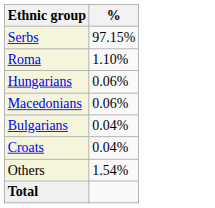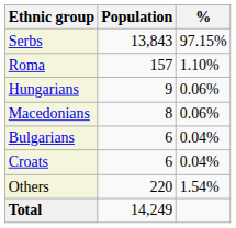 <table class="wikitable">
 <tr>
 <th>Ethnic group</th>
+<th>Population</th>
 <th>%</th>
 </tr>
 <tr>
 <td style="background:#F5F5DC;"><a href='#'>Serbs</a></td>
+<td align="right">13,843</td>
 <td>97.15%</td>
 </tr>
 <tr>
 <td style="background:#F5F5DC;"><a href='#'>Roma</a></td>
+<td align="right">157</td>
 <td>1.10%</td>
 </tr>
 <tr>
 <td style="background:#F5F5DC;"><a href='#'>Hungarians</a></td>
+<td align="right">9</td>
 <td>0.06%</td>
 </tr>
 <tr>
 <td style="background:#F5F5DC;"><a href='#'>Macedonians</a></td>
+<td align="right">8</td>
 <td>0.06%</td>
 </tr>
 <tr>
 <td style="background:#F5F5DC;"><a href='#'>Bulgarians</a></td>
+<td align="right">6</td>
 <td>0.04%</td>
 </tr>
 <tr>
 <td style="background:#F5F5DC;"><a href='#'>Croats</a></td>
+<td align="right">6</td>
 <td>0.04%</td>
 </tr>
 <tr>
 <td style="background:#F5F5DC;">Others</td>
+<td align="right">220</td>
 <td>1.54%</td>
 </tr>
 <tr>
 <td style="background:#F0F0F0;"><strong>Total</strong></td>
+<td align="right">14,249</td>
 <td></td>
 </tr>
 </table>
